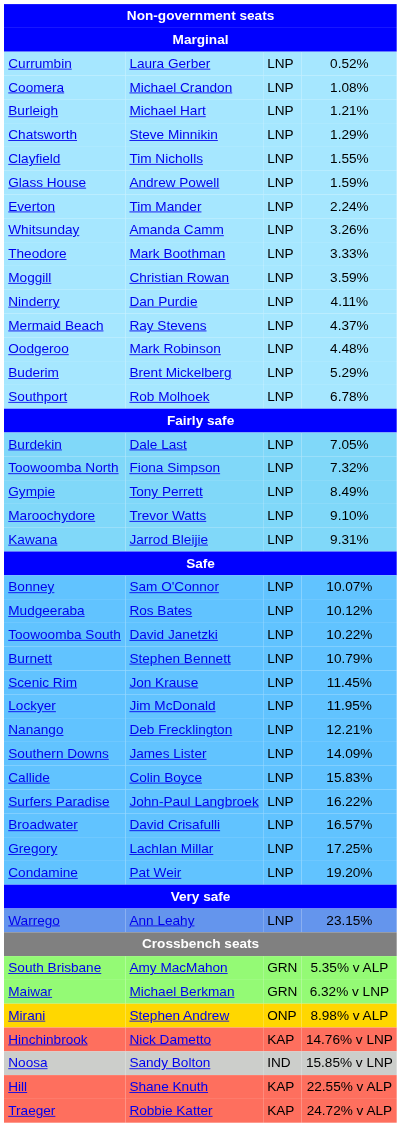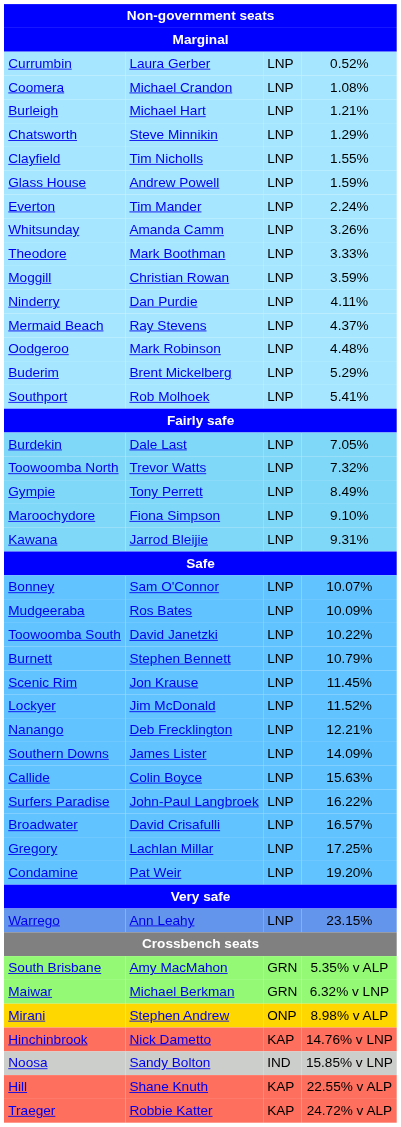 <table class="toccolours" cellpadding="5" cellspacing="0" style="float:left; margin-right:.5em; margin-top:.4em; font-size:90 ppt;">
 <tr>
 <td colspan="4"  style="text-align:center; background:blue;color:white;"><strong>Non-government seats</strong></td>
 </tr>
 <tr>
 <td colspan="4"  style="text-align:center; background:blue;color:white;"><strong>Marginal</strong></td>
 </tr>
 <tr>
 <td style="text-align:left; background:#a6e7ff;"><a href='#'>Currumbin</a></td>
 <td style="text-align:left; background:#a6e7ff;"><a href='#'>Laura Gerber</a></td>
 <td style="text-align:left; background:#a6e7ff;">LNP</td>
 <td style="text-align:center; background:#a6e7ff;">0.52%</td>
 </tr>
 <tr>
 <td style="text-align:left; background:#a6e7ff;"><a href='#'>Coomera</a></td>
 <td style="text-align:left; background:#a6e7ff;"><a href='#'>Michael Crandon</a></td>
 <td style="text-align:left; background:#a6e7ff;">LNP</td>
 <td style="text-align:center; background:#a6e7ff;">1.08%</td>
 </tr>
 <tr>
 <td style="text-align:left; background:#a6e7ff;"><a href='#'>Burleigh</a></td>
 <td style="text-align:left; background:#a6e7ff;"><a href='#'>Michael Hart</a></td>
 <td style="text-align:left; background:#a6e7ff;">LNP</td>
 <td style="text-align:center; background:#a6e7ff;">1.21%</td>
 </tr>
 <tr>
 <td style="text-align:left; background:#a6e7ff;"><a href='#'>Chatsworth</a></td>
 <td style="text-align:left; background:#a6e7ff;"><a href='#'>Steve Minnikin</a></td>
 <td style="text-align:left; background:#a6e7ff;">LNP</td>
 <td style="text-align:center; background:#a6e7ff;">1.29%</td>
 </tr>
 <tr>
 <td style="text-align:left; background:#a6e7ff;"><a href='#'>Clayfield</a></td>
 <td style="text-align:left; background:#a6e7ff;"><a href='#'>Tim Nicholls</a></td>
 <td style="text-align:left; background:#a6e7ff;">LNP</td>
 <td style="text-align:center; background:#a6e7ff;">1.55%</td>
 </tr>
 <tr>
 <td style="text-align:left; background:#a6e7ff;"><a href='#'>Glass House</a></td>
 <td style="text-align:left; background:#a6e7ff;"><a href='#'>Andrew Powell</a></td>
 <td style="text-align:left; background:#a6e7ff;">LNP</td>
 <td style="text-align:center; background:#a6e7ff;">1.59%</td>
 </tr>
 <tr>
 <td style="text-align:left; background:#a6e7ff;"><a href='#'>Everton</a></td>
 <td style="text-align:left; background:#a6e7ff;"><a href='#'>Tim Mander</a></td>
 <td style="text-align:left; background:#a6e7ff;">LNP</td>
 <td style="text-align:center; background:#a6e7ff;">2.24%</td>
 </tr>
 <tr>
 <td style="text-align:left; background:#a6e7ff;"><a href='#'>Whitsunday</a></td>
 <td style="text-align:left; background:#a6e7ff;"><a href='#'>Amanda Camm</a></td>
 <td style="text-align:left; background:#a6e7ff;">LNP</td>
 <td style="text-align:center; background:#a6e7ff;">3.26%</td>
 </tr>
 <tr>
 <td style="text-align:left; background:#a6e7ff;"><a href='#'>Theodore</a></td>
 <td style="text-align:left; background:#a6e7ff;"><a href='#'>Mark Boothman</a></td>
 <td style="text-align:left; background:#a6e7ff;">LNP</td>
 <td style="text-align:center; background:#a6e7ff;">3.33%</td>
 </tr>
 <tr>
 <td style="text-align:left; background:#a6e7ff;"><a href='#'>Moggill</a></td>
 <td style="text-align:left; background:#a6e7ff;"><a href='#'>Christian Rowan</a></td>
 <td style="text-align:left; background:#a6e7ff;">LNP</td>
 <td style="text-align:center; background:#a6e7ff;">3.59%</td>
 </tr>
 <tr>
 <td style="text-align:left; background:#a6e7ff;"><a href='#'>Ninderry</a></td>
 <td style="text-align:left; background:#a6e7ff;"><a href='#'>Dan Purdie</a></td>
 <td style="text-align:left; background:#a6e7ff;">LNP</td>
 <td style="text-align:center; background:#a6e7ff;">4.11%</td>
 </tr>
 <tr>
 <td style="text-align:left; background:#a6e7ff;"><a href='#'>Mermaid Beach</a></td>
 <td style="text-align:left; background:#a6e7ff;"><a href='#'>Ray Stevens</a></td>
 <td style="text-align:left; background:#a6e7ff;">LNP</td>
 <td style="text-align:center; background:#a6e7ff;">4.37%</td>
 </tr>
 <tr>
 <td style="text-align:left; background:#a6e7ff;"><a href='#'>Oodgeroo</a></td>
 <td style="text-align:left; background:#a6e7ff;"><a href='#'>Mark Robinson</a></td>
 <td style="text-align:left; background:#a6e7ff;">LNP</td>
 <td style="text-align:center; background:#a6e7ff;">4.48%</td>
 </tr>
 <tr>
 <td style="text-align:left; background:#a6e7ff;"><a href='#'>Buderim</a></td>
 <td style="text-align:left; background:#a6e7ff;"><a href='#'>Brent Mickelberg</a></td>
 <td style="text-align:left; background:#a6e7ff;">LNP</td>
 <td style="text-align:center; background:#a6e7ff;">5.29%</td>
 </tr>
 <tr>
 <td style="text-align:left; background:#a6e7ff;"><a href='#'>Southport</a></td>
 <td style="text-align:left; background:#a6e7ff;"><a href='#'>Rob Molhoek</a></td>
 <td style="text-align:left; background:#a6e7ff;">LNP</td>
-<td style="text-align:center; background:#a6e7ff;">6.78%</td>
+<td style="text-align:center; background:#a6e7ff;">5.41%</td>
 </tr>
 <tr>
 <td colspan="4"  style="text-align:center; background:blue;color:white;"><strong>Fairly safe</strong></td>
 </tr>
 <tr>
 <td style="text-align:left; background:#80d8f9;"><a href='#'>Burdekin</a></td>
 <td style="text-align:left; background:#80d8f9;"><a href='#'>Dale Last</a></td>
 <td style="text-align:left; background:#80d8f9;">LNP</td>
 <td style="text-align:center; background:#80d8f9;">7.05%</td>
 </tr>
 <tr>
 <td style="text-align:left; background:#80d8f9;"><a href='#'>Toowoomba North</a></td>
-<td style="text-align:left; background:#80d8f9;"><a href='#'>Fiona Simpson</a></td>
+<td style="text-align:left; background:#80d8f9;"><a href='#'>Trevor Watts</a></td>
 <td style="text-align:left; background:#80d8f9;">LNP</td>
 <td style="text-align:center; background:#80d8f9;">7.32%</td>
 </tr>
 <tr>
 <td style="text-align:left; background:#80d8f9;"><a href='#'>Gympie</a></td>
 <td style="text-align:left; background:#80d8f9;"><a href='#'>Tony Perrett</a></td>
 <td style="text-align:left; background:#80d8f9;">LNP</td>
 <td style="text-align:center; background:#80d8f9;">8.49%</td>
 </tr>
 <tr>
 <td style="text-align:left; background:#80d8f9;"><a href='#'>Maroochydore</a></td>
-<td style="text-align:left; background:#80d8f9;"><a href='#'>Trevor Watts</a></td>
+<td style="text-align:left; background:#80d8f9;"><a href='#'>Fiona Simpson</a></td>
 <td style="text-align:left; background:#80d8f9;">LNP</td>
 <td style="text-align:center; background:#80d8f9;">9.10%</td>
 </tr>
 <tr>
 <td style="text-align:left; background:#80d8f9;"><a href='#'>Kawana</a></td>
 <td style="text-align:left; background:#80d8f9;"><a href='#'>Jarrod Bleijie</a></td>
 <td style="text-align:left; background:#80d8f9;">LNP</td>
 <td style="text-align:center; background:#80d8f9;">9.31%</td>
 </tr>
 <tr>
 <td colspan="4"  style="text-align:center; background:blue;color:white;"><strong>Safe</strong></td>
 </tr>
 <tr>
 <td style="text-align:left; background:#61c3ff;"><a href='#'>Bonney</a></td>
 <td style="text-align:left; background:#61c3ff;"><a href='#'>Sam O'Connor</a></td>
 <td style="text-align:left; background:#61c3ff;">LNP</td>
 <td style="text-align:center; background:#61c3ff;">10.07%</td>
 </tr>
 <tr>
 <td style="text-align:left; background:#61c3ff;"><a href='#'>Mudgeeraba</a></td>
 <td style="text-align:left; background:#61c3ff;"><a href='#'>Ros Bates</a></td>
 <td style="text-align:left; background:#61c3ff;">LNP</td>
-<td style="text-align:center; background:#61c3ff;">10.12%</td>
+<td style="text-align:center; background:#61c3ff;">10.09%</td>
 </tr>
 <tr>
 <td style="text-align:left; background:#61c3ff;"><a href='#'>Toowoomba South</a></td>
 <td style="text-align:left; background:#61c3ff;"><a href='#'>David Janetzki</a></td>
 <td style="text-align:left; background:#61c3ff;">LNP</td>
 <td style="text-align:center; background:#61c3ff;">10.22%</td>
 </tr>
 <tr>
 <td style="text-align:left; background:#61c3ff;"><a href='#'>Burnett</a></td>
 <td style="text-align:left; background:#61c3ff;"><a href='#'>Stephen Bennett</a></td>
 <td style="text-align:left; background:#61c3ff;">LNP</td>
 <td style="text-align:center; background:#61c3ff;">10.79%</td>
 </tr>
 <tr>
 <td style="text-align:left; background:#61c3ff;"><a href='#'>Scenic Rim</a></td>
 <td style="text-align:left; background:#61c3ff;"><a href='#'>Jon Krause</a></td>
 <td style="text-align:left; background:#61c3ff;">LNP</td>
 <td style="text-align:center; background:#61c3ff;">11.45%</td>
 </tr>
 <tr>
 <td style="text-align:left; background:#61c3ff;"><a href='#'>Lockyer</a></td>
 <td style="text-align:left; background:#61c3ff;"><a href='#'>Jim McDonald</a></td>
 <td style="text-align:left; background:#61c3ff;">LNP</td>
-<td style="text-align:center; background:#61c3ff;">11.95%</td>
+<td style="text-align:center; background:#61c3ff;">11.52%</td>
 </tr>
 <tr>
 <td style="text-align:left; background:#61c3ff;"><a href='#'>Nanango</a></td>
 <td style="text-align:left; background:#61c3ff;"><a href='#'>Deb Frecklington</a></td>
 <td style="text-align:left; background:#61c3ff;">LNP</td>
 <td style="text-align:center; background:#61c3ff;">12.21%</td>
 </tr>
 <tr>
 <td style="text-align:left; background:#61c3ff;"><a href='#'>Southern Downs</a></td>
 <td style="text-align:left; background:#61c3ff;"><a href='#'>James Lister</a></td>
 <td style="text-align:left; background:#61c3ff;">LNP</td>
 <td style="text-align:center; background:#61c3ff;">14.09%</td>
 </tr>
 <tr>
 <td style="text-align:left; background:#61c3ff;"><a href='#'>Callide</a></td>
 <td style="text-align:left; background:#61c3ff;"><a href='#'>Colin Boyce</a></td>
 <td style="text-align:left; background:#61c3ff;">LNP</td>
-<td style="text-align:center; background:#61c3ff;">15.83%</td>
+<td style="text-align:center; background:#61c3ff;">15.63%</td>
 </tr>
 <tr>
 <td style="text-align:left; background:#61c3ff;"><a href='#'>Surfers Paradise</a></td>
 <td style="text-align:left; background:#61c3ff;"><a href='#'>John-Paul Langbroek</a></td>
 <td style="text-align:left; background:#61c3ff;">LNP</td>
 <td style="text-align:center; background:#61c3ff;">16.22%</td>
 </tr>
 <tr>
 <td style="text-align:left; background:#61c3ff;"><a href='#'>Broadwater</a></td>
 <td style="text-align:left; background:#61c3ff;"><a href='#'>David Crisafulli</a></td>
 <td style="text-align:left; background:#61c3ff;">LNP</td>
 <td style="text-align:center; background:#61c3ff;">16.57%</td>
 </tr>
 <tr>
 <td style="text-align:left; background:#61c3ff;"><a href='#'>Gregory</a></td>
 <td style="text-align:left; background:#61c3ff;"><a href='#'>Lachlan Millar</a></td>
 <td style="text-align:left; background:#61c3ff;">LNP</td>
 <td style="text-align:center; background:#61c3ff;">17.25%</td>
 </tr>
 <tr>
 <td style="text-align:left; background:#61c3ff;"><a href='#'>Condamine</a></td>
 <td style="text-align:left; background:#61c3ff;"><a href='#'>Pat Weir</a></td>
 <td style="text-align:left; background:#61c3ff;">LNP</td>
 <td style="text-align:center; background:#61c3ff;">19.20%</td>
 </tr>
 <tr>
 <td colspan="4"  style="text-align:center; background:blue;color:white;"><strong>Very safe</strong></td>
 </tr>
 <tr>
 <td style="text-align:left; background:#6495ed;"><a href='#'>Warrego</a></td>
 <td style="text-align:left; background:#6495ed;"><a href='#'>Ann Leahy</a></td>
 <td style="text-align:left; background:#6495ed;">LNP</td>
 <td style="text-align:center; background:#6495ed;">23.15%</td>
 </tr>
 <tr>
 <td colspan="4"  style="text-align:center; background:gray;color:white;"><strong>Crossbench seats</strong></td>
 </tr>
 <tr>
 <td style="text-align:left; background:#94FA75;"><a href='#'>South Brisbane</a></td>
 <td style="text-align:left; background:#94FA75;"><a href='#'>Amy MacMahon</a></td>
 <td style="text-align:left; background:#94FA75;">GRN</td>
 <td style="text-align:center; background:#94FA75;">5.35% v ALP</td>
 </tr>
 <tr>
 <td style="text-align:left; background:#94FA75;"><a href='#'>Maiwar</a></td>
 <td style="text-align:left; background:#94FA75;"><a href='#'>Michael Berkman</a></td>
 <td style="text-align:left; background:#94FA75;">GRN</td>
 <td style="text-align:center; background:#94FA75">6.32% v LNP</td>
 </tr>
 <tr>
 <td style="text-align:left; background:#ffd700;"><a href='#'>Mirani</a></td>
 <td style="text-align:left; background:#ffd700;"><a href='#'>Stephen Andrew</a></td>
 <td style="text-align:left; background:#ffd700;">ONP</td>
 <td style="text-align:center; background:#ffd700;">8.98% v ALP</td>
 </tr>
 <tr>
 <td style="text-align:left; background:#fe6f5e;"><a href='#'>Hinchinbrook</a></td>
 <td style="text-align:left; background:#fe6f5e;"><a href='#'>Nick Dametto</a></td>
 <td style="text-align:left; background:#fe6f5e;">KAP</td>
 <td style="text-align:center; background:#fe6f5e;">14.76% v LNP</td>
 </tr>
 <tr>
 <td style="text-align:left; background:#CCCECB;"><a href='#'>Noosa</a></td>
 <td style="text-align:left; background:#CCCECB;"><a href='#'>Sandy Bolton</a></td>
 <td style="text-align:left; background:#CCCECB;">IND</td>
 <td style="text-align:center; background:#CCCECB;">15.85% v LNP</td>
 </tr>
 <tr>
 <td style="text-align:left; background:#fe6f5e;"><a href='#'>Hill</a></td>
 <td style="text-align:left; background:#fe6f5e;"><a href='#'>Shane Knuth</a></td>
 <td style="text-align:left; background:#fe6f5e;">KAP</td>
 <td style="text-align:center; background:#fe6f5e;">22.55% v ALP</td>
 </tr>
 <tr>
 <td style="text-align:left; background:#fe6f5e;"><a href='#'>Traeger</a></td>
 <td style="text-align:left; background:#fe6f5e;"><a href='#'>Robbie Katter</a></td>
 <td style="text-align:left; background:#fe6f5e;">KAP</td>
 <td style="text-align:center; background:#fe6f5e;">24.72% v ALP</td>
 </tr>
 <tr>
 </tr>
 </table>
